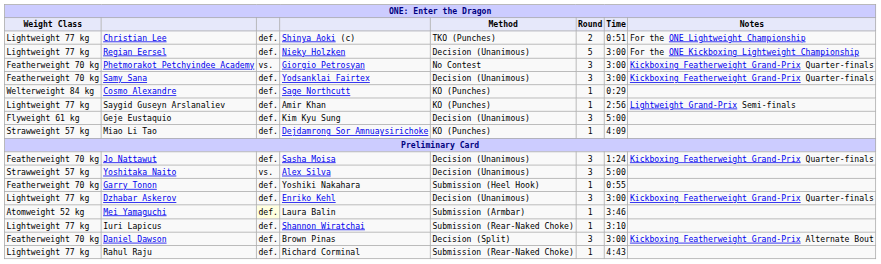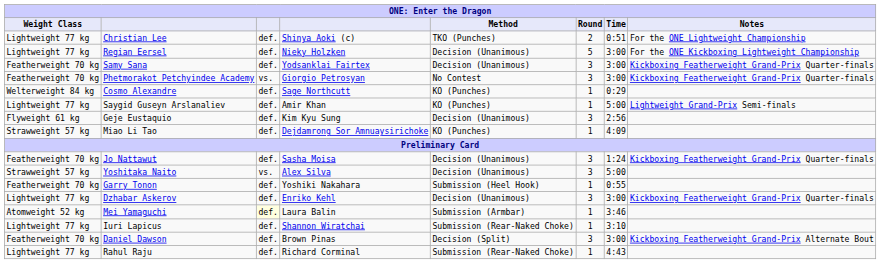 <table class="wikitable" style="font-size: 80%;">
 <tr>
 <th colspan="8" style="background-color: #ccf; color: #000080; text-align: center;"><strong>ONE: Enter the Dragon</strong></th>
 </tr>
 <tr>
 <th colspan="1" style="background-color: #E6E8FA; color: #000000; text-align: center;">Weight Class</th>
 <th colspan="1" style="background-color: #E6E8FA; color: #000000; text-align: center;"></th>
 <th colspan="1" style="background-color: #E6E8FA; color: #000000; text-align: center;"></th>
 <th colspan="1" style="background-color: #E6E8FA; color: #000000; text-align: center;"></th>
 <th colspan="1" style="background-color: #E6E8FA; color: #000000; text-align: center;">Method</th>
 <th colspan="1" style="background-color: #E6E8FA; color: #000000; text-align: center;">Round</th>
 <th colspan="1" style="background-color: #E6E8FA; color: #000000; text-align: center;">Time</th>
 <th colspan="1" style="background-color: #E6E8FA; color: #000000; text-align: center;">Notes</th>
 </tr>
 <tr>
 <td>Lightweight 77 kg</td>
 <td> <a href='#'>Christian Lee</a></td>
 <td>def.</td>
 <td> <a href='#'>Shinya Aoki</a> (c)</td>
 <td>TKO (Punches)</td>
 <td align=center>2</td>
 <td align=center>0:51</td>
 <td>For the <a href='#'>ONE Lightweight Championship</a></td>
 </tr>
 <tr>
 <td>Lightweight 77 kg</td>
 <td> <a href='#'>Regian Eersel</a></td>
 <td>def.</td>
 <td> <a href='#'>Nieky Holzken</a></td>
 <td>Decision (Unanimous)</td>
 <td align=center>5</td>
 <td align=center>3:00</td>
 <td>For the <a href='#'>ONE Kickboxing Lightweight Championship</a></td>
 </tr>
 <tr>
 <td>Featherweight 70 kg</td>
-<td> <a href='#'>Phetmorakot Petchyindee Academy</a></td>
-<td>vs.</td>
-<td> <a href='#'>Giorgio Petrosyan</a></td>
-<td>No Contest</td>
+<td> <a href='#'>Samy Sana</a></td>
+<td>def.</td>
+<td> <a href='#'>Yodsanklai Fairtex</a></td>
+<td>Decision (Unanimous)</td>
 <td align=center>3</td>
 <td align=center>3:00</td>
 <td><a href='#'>Kickboxing Featherweight Grand-Prix</a> Quarter-finals</td>
 </tr>
 <tr>
 <td>Featherweight 70 kg</td>
-<td> <a href='#'>Samy Sana</a></td>
-<td>def.</td>
-<td> <a href='#'>Yodsanklai Fairtex</a></td>
-<td>Decision (Unanimous)</td>
+<td> <a href='#'>Phetmorakot Petchyindee Academy</a></td>
+<td>vs.</td>
+<td> <a href='#'>Giorgio Petrosyan</a></td>
+<td>No Contest</td>
 <td align=center>3</td>
 <td align=center>3:00</td>
 <td><a href='#'>Kickboxing Featherweight Grand-Prix</a> Quarter-finals</td>
 </tr>
 <tr>
 <td>Welterweight 84 kg</td>
 <td> <a href='#'>Cosmo Alexandre</a></td>
 <td>def.</td>
 <td> <a href='#'>Sage Northcutt</a></td>
 <td>KO (Punches)</td>
 <td align=center>1</td>
 <td align=center>0:29</td>
 <td></td>
 </tr>
 <tr>
 <td>Lightweight 77 kg</td>
 <td> Saygid Guseyn Arslanaliev</td>
 <td>def.</td>
 <td> Amir Khan</td>
 <td>KO (Punches)</td>
 <td align=center>1</td>
-<td align=center>2:56</td>
+<td align=center>5:00</td>
 <td><a href='#'>Lightweight Grand-Prix</a> Semi-finals</td>
 </tr>
 <tr>
 <td>Flyweight 61 kg</td>
 <td> Geje Eustaquio</td>
 <td>def.</td>
 <td> Kim Kyu Sung</td>
 <td>Decision (Unanimous)</td>
 <td align=center>3</td>
-<td align=center>5:00</td>
+<td align=center>2:56</td>
 <td></td>
 </tr>
 <tr>
 <td>Strawweight 57 kg</td>
 <td> Miao Li Tao</td>
 <td>def.</td>
 <td> <a href='#'>Dejdamrong Sor Amnuaysirichoke</a></td>
 <td>KO (Punches)</td>
 <td align=center>1</td>
 <td align=center>4:09</td>
 <td></td>
 </tr>
 <tr>
 <th colspan="8" style="background-color: #ccf; color: #000080; text-align: center;"><strong>Preliminary Card</strong></th>
 </tr>
 <tr>
 <td>Featherweight 70 kg</td>
 <td> <a href='#'>Jo Nattawut</a></td>
 <td>def.</td>
 <td> <a href='#'>Sasha Moisa</a></td>
 <td>Decision (Unanimous)</td>
 <td align=center>3</td>
 <td align=center>1:24</td>
 <td><a href='#'>Kickboxing Featherweight Grand-Prix</a> Quarter-finals</td>
 </tr>
 <tr>
 <td>Strawweight 57 kg</td>
 <td> <a href='#'>Yoshitaka Naito</a></td>
 <td>vs.</td>
 <td> <a href='#'>Alex Silva</a></td>
 <td>Decision (Unanimous)</td>
 <td align=center>3</td>
 <td align=center>5:00</td>
 <td></td>
 </tr>
 <tr>
 <td>Featherweight 70 kg</td>
 <td> <a href='#'>Garry Tonon</a></td>
 <td>def.</td>
 <td> Yoshiki Nakahara</td>
 <td>Submission (Heel Hook)</td>
 <td align=center>1</td>
 <td align=center>0:55</td>
 <td></td>
 </tr>
 <tr>
 <td>Lightweight 77 kg</td>
 <td> <a href='#'>Dzhabar Askerov</a></td>
 <td>def.</td>
 <td> <a href='#'>Enriko Kehl</a></td>
 <td>Decision (Unanimous)</td>
 <td align=center>3</td>
 <td align=center>3:00</td>
 <td><a href='#'>Kickboxing Featherweight Grand-Prix</a> Quarter-finals</td>
 </tr>
 <tr>
 <td>Atomweight 52 kg</td>
 <td> <a href='#'>Mei Yamaguchi</a></td>
 <td style="background: lightyellow;">def.</td>
 <td> Laura Balin</td>
 <td>Submission (Armbar)</td>
 <td align=center>1</td>
 <td align=center>3:46</td>
 <td></td>
 </tr>
 <tr>
 <td>Lightweight 77 kg</td>
 <td> Iuri Lapicus</td>
 <td>def.</td>
 <td> <a href='#'>Shannon Wiratchai</a></td>
 <td>Submission (Rear-Naked Choke)</td>
 <td align=center>1</td>
 <td align=center>3:10</td>
 <td></td>
 </tr>
 <tr>
 <td>Featherweight 70 kg</td>
 <td> <a href='#'>Daniel Dawson</a></td>
 <td>def.</td>
 <td> Brown Pinas</td>
 <td>Decision (Split)</td>
 <td align=center>3</td>
 <td align=center>3:00</td>
 <td><a href='#'>Kickboxing Featherweight Grand-Prix</a> Alternate Bout</td>
 </tr>
 <tr>
 <td>Lightweight 77 kg</td>
 <td> Rahul Raju</td>
 <td>def.</td>
 <td> Richard Corminal</td>
 <td>Submission (Rear-Naked Choke)</td>
 <td align=center>1</td>
 <td align=center>4:43</td>
 <td></td>
 </tr>
 </table>
